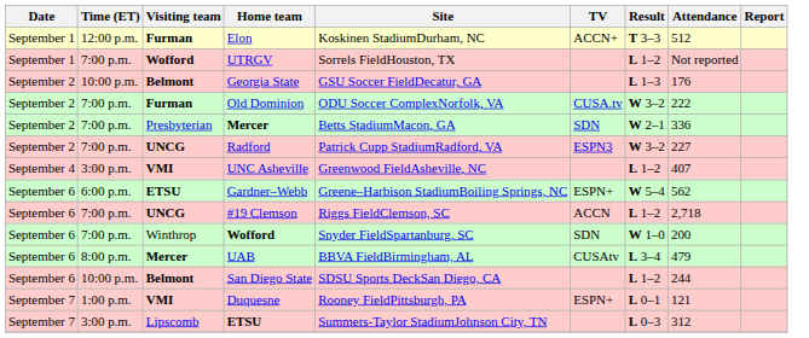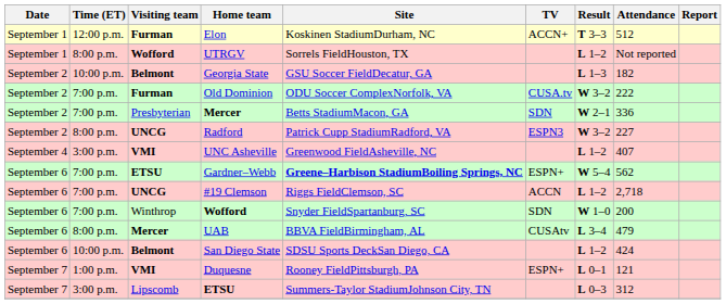 <table class="wikitable" style="font-size:95%;">
 <tr>
 <th>Date</th>
 <th>Time (ET)</th>
 <th>Visiting team</th>
 <th>Home team</th>
 <th>Site</th>
 <th>TV</th>
 <th>Result</th>
 <th>Attendance</th>
 <th>Report</th>
 </tr>
 <tr style="background:#ffc;">
 <td>September 1</td>
 <td>12:00 p.m.</td>
 <td><strong>Furman</strong></td>
 <td><a href='#'>Elon</a></td>
 <td>Koskinen StadiumDurham, NC</td>
 <td>ACCN+</td>
 <td><strong>T</strong> 3–3 </td>
 <td>512</td>
 <td></td>
 </tr>
 <tr style="background:#fcc;">
 <td>September 1</td>
-<td>7:00 p.m.</td>
+<td>8:00 p.m.</td>
 <td><strong>Wofford</strong></td>
 <td><a href='#'>UTRGV</a></td>
 <td>Sorrels FieldHouston, TX</td>
 <td></td>
 <td><strong>L</strong> 1–2</td>
 <td>Not reported</td>
 <td></td>
 </tr>
 <tr style="background:#fcc;">
 <td>September 2</td>
 <td>10:00 p.m.</td>
 <td><strong>Belmont</strong></td>
 <td><a href='#'>Georgia State</a></td>
 <td><a href='#'>GSU Soccer Field</a><a href='#'>Decatur, GA</a></td>
 <td></td>
 <td><strong>L</strong> 1–3</td>
-<td>176</td>
+<td>182</td>
 <td></td>
 </tr>
 <tr style="background:#cfc;">
 <td>September 2</td>
 <td>7:00 p.m.</td>
 <td><strong>Furman</strong></td>
 <td><a href='#'>Old Dominion</a></td>
 <td><a href='#'>ODU Soccer Complex</a><a href='#'>Norfolk, VA</a></td>
 <td><a href='#'>CUSA.tv</a></td>
 <td><strong>W</strong> 3–2 </td>
 <td>222</td>
 <td></td>
 </tr>
 <tr style="background:#cfc;">
 <td>September 2</td>
 <td>7:00 p.m.</td>
 <td><a href='#'>Presbyterian</a></td>
 <td><strong>Mercer</strong></td>
 <td><a href='#'>Betts Stadium</a><a href='#'>Macon, GA</a></td>
 <td><a href='#'>SDN</a></td>
 <td><strong>W</strong> 2–1</td>
 <td>336</td>
 <td></td>
 </tr>
 <tr style="background:#fcc;">
 <td>September 2</td>
-<td>7:00 p.m.</td>
+<td>8:00 p.m.</td>
 <td><strong>UNCG</strong></td>
 <td><a href='#'>Radford</a></td>
 <td><a href='#'>Patrick Cupp Stadium</a><a href='#'>Radford, VA</a></td>
 <td><a href='#'>ESPN3</a></td>
 <td><strong>W</strong> 3–2 </td>
 <td>227</td>
 <td> </td>
 </tr>
 <tr style="background:#fcc;">
 <td>September 4</td>
 <td>3:00 p.m.</td>
 <td><strong>VMI</strong></td>
 <td><a href='#'>UNC Asheville</a></td>
 <td><a href='#'>Greenwood Field</a><a href='#'>Asheville, NC</a></td>
 <td></td>
 <td><strong>L</strong> 1–2</td>
 <td>407</td>
 <td></td>
 </tr>
 <tr style="background:#cfc;">
 <td>September 6</td>
-<td>6:00 p.m.</td>
+<td>7:00 p.m.</td>
 <td><strong>ETSU</strong></td>
 <td><a href='#'>Gardner–Webb</a></td>
-<td><a href='#'>Greene–Harbison Stadium</a><a href='#'>Boiling Springs, NC</a></td>
+<td><strong><a href='#'>Greene–Harbison Stadium</a><a href='#'>Boiling Springs, NC</a></strong></td>
 <td>ESPN+</td>
 <td><strong>W</strong> 5–4 </td>
 <td>562</td>
 <td></td>
 </tr>
 <tr style="background:#fcc;">
 <td>September 6</td>
 <td>7:00 p.m.</td>
 <td><strong>UNCG</strong></td>
 <td><a href='#'>#19 Clemson</a></td>
 <td><a href='#'>Riggs Field</a><a href='#'>Clemson, SC</a></td>
 <td>ACCN</td>
 <td><strong>L</strong> 1–2</td>
 <td>2,718</td>
 <td> </td>
 </tr>
 <tr style="background:#cfc;">
 <td>September 6</td>
 <td>7:00 p.m.</td>
 <td>Winthrop</td>
 <td><strong>Wofford</strong></td>
 <td><a href='#'>Snyder Field</a><a href='#'>Spartanburg, SC</a></td>
 <td>SDN</td>
 <td><strong>W</strong> 1–0</td>
 <td>200</td>
 <td></td>
 </tr>
 <tr style="background:#cfc;">
 <td>September 6</td>
 <td>8:00 p.m.</td>
 <td><strong>Mercer</strong></td>
 <td><a href='#'>UAB</a></td>
 <td><a href='#'>BBVA Field</a><a href='#'>Birmingham, AL</a></td>
 <td>CUSAtv</td>
 <td><strong>L</strong> 3–4 </td>
 <td>479</td>
 <td></td>
 </tr>
 <tr style="background:#fcc;">
 <td>September 6</td>
 <td>10:00 p.m.</td>
 <td><strong>Belmont</strong></td>
 <td><a href='#'>San Diego State</a></td>
 <td><a href='#'>SDSU Sports Deck</a><a href='#'>San Diego, CA</a></td>
 <td></td>
 <td><strong>L</strong> 1–2</td>
-<td>244</td>
+<td>424</td>
 <td></td>
 </tr>
 <tr style="background:#fcc;">
 <td>September 7</td>
 <td>1:00 p.m.</td>
 <td><strong>VMI</strong></td>
 <td><a href='#'>Duquesne</a></td>
 <td><a href='#'>Rooney Field</a><a href='#'>Pittsburgh, PA</a></td>
 <td>ESPN+</td>
 <td><strong>L</strong> 0–1</td>
 <td>121</td>
 <td></td>
 </tr>
 <tr style="background:#fcc;">
 <td>September 7</td>
 <td>3:00 p.m.</td>
 <td><a href='#'>Lipscomb</a></td>
 <td><strong>ETSU</strong></td>
 <td><a href='#'>Summers-Taylor Stadium</a><a href='#'>Johnson City, TN</a></td>
 <td></td>
 <td><strong>L</strong> 0–3</td>
 <td>312</td>
 <td></td>
 </tr>
 <tr>
 </tr>
 </table>
